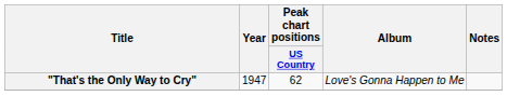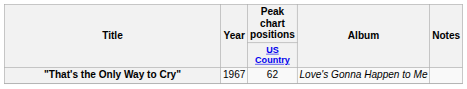 <table class="wikitable plainrowheaders" style="text-align:center;" border="1">
 <tr>
 <th scope="col" rowspan="2" style="width:21em;">Title</th>
 <th scope="col" rowspan="2">Year</th>
 <th scope="col" colspan="1">Peak<br>chart<br>positions</th>
 <th scope="col" rowspan="2">Album</th>
 <th scope="col" rowspan="2">Notes</th>
 </tr>
 <tr>
 <th scope="col" style="width:3em;font-size:90%;"><a href='#'>US<br>Country</a><br></th>
 </tr>
 <tr>
 <th scope="row">"That's the Only Way to Cry"</th>
-<td>1947</td>
+<td>1967</td>
 <td>62</td>
 <td><em>Love's Gonna Happen to Me</em></td>
 <td></td>
 </tr>
 <tr>
 </tr>
 </table>
